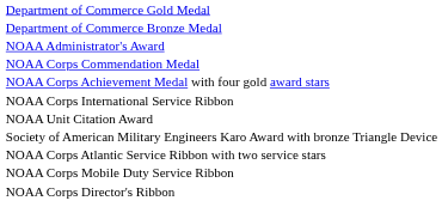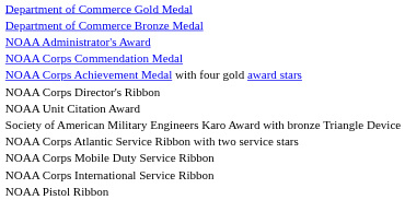 <table>
 <tr>
 <td></td>
 <td><a href='#'>Department of Commerce Gold Medal</a></td>
 </tr>
 <tr>
 <td></td>
 <td><a href='#'>Department of Commerce Bronze Medal</a></td>
 </tr>
 <tr>
 <td></td>
 <td><a href='#'>NOAA Administrator's Award</a></td>
 </tr>
 <tr>
 <td></td>
 <td><a href='#'>NOAA Corps Commendation Medal</a></td>
 </tr>
 <tr>
 <td><span></span><span></span><span></span><span></span></td>
 <td><a href='#'>NOAA Corps Achievement Medal</a> with four gold <a href='#'>award stars</a></td>
 </tr>
 <tr>
 <td></td>
-<td>NOAA Corps International Service Ribbon</td>
+<td>NOAA Corps Director's Ribbon</td>
 </tr>
 <tr>
 <td></td>
 <td>NOAA Unit Citation Award</td>
 </tr>
 <tr>
 <td></td>
 <td>Society of American Military Engineers Karo Award with bronze Triangle Device</td>
 </tr>
 <tr>
 <td><span></span><span></span></td>
 <td>NOAA Corps Atlantic Service Ribbon with two service stars</td>
 </tr>
 <tr>
 <td></td>
 <td>NOAA Corps Mobile Duty Service Ribbon</td>
 </tr>
 <tr>
 <td></td>
-<td>NOAA Corps Director's Ribbon</td>
+<td>NOAA Corps International Service Ribbon</td>
+</tr>
+<tr>
+<td></td>
+<td>NOAA Pistol Ribbon</td>
 </tr>
 </table>
